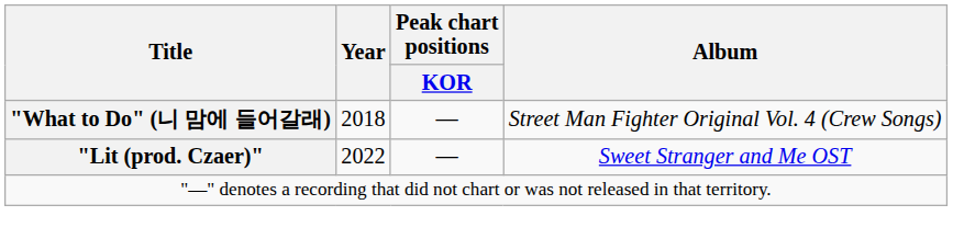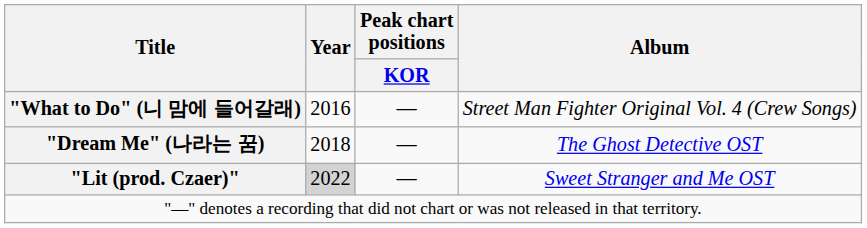 <table class="wikitable plainrowheaders" style="text-align:center;">
 <tr>
 <th scope="col" rowspan="2">Title</th>
 <th scope="col" rowspan="2">Year</th>
 <th scope="col" colspan="1">Peak chart<br>positions</th>
 <th scope="col" rowspan="2">Album</th>
 </tr>
 <tr>
 <th scope="col"><a href='#'>KOR</a><br></th>
 </tr>
 <tr>
 <th scope="row">"What to Do" (니 맘에 들어갈래)<br></th>
-<td>2018</td>
+<td>2016</td>
 <td>—</td>
 <td><em>Street Man Fighter Original Vol. 4 (Crew Songs)</em></td>
 </tr>
 <tr>
+<th scope="row">"Dream Me" (나라는 꿈)<br></th>
+<td>2018</td>
+<td>—</td>
+<td><em><a href='#'>The Ghost Detective OST</a></em></td>
+</tr>
+<tr>
 <th scope="row">"Lit (prod. Czaer)"<br></th>
-<td>2022</td>
+<td style="background: lightgrey;">2022</td>
 <td>—</td>
 <td><em><a href='#'> Sweet Stranger and Me OST</a></em></td>
 </tr>
 <tr>
 <td colspan="4" style="font-size:85%">"—" denotes a recording that did not chart or was not released in that territory.</td>
 </tr>
 </table>
